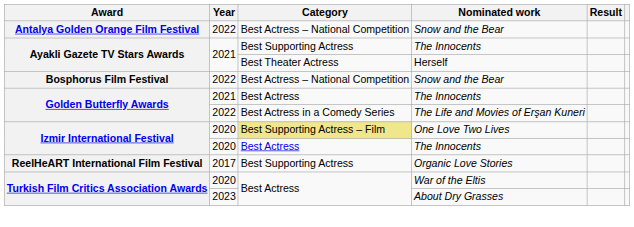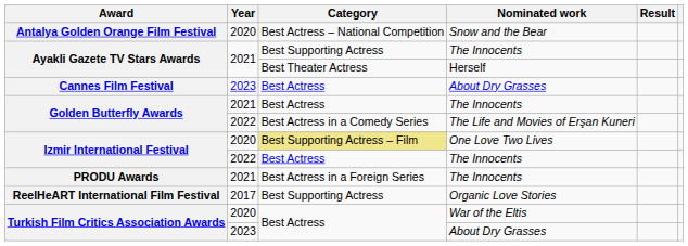 <table class="wikitable sortable plainrowheaders">
 <tr>
 <th scope="col">Award</th>
 <th scope="col">Year</th>
 <th scope="col">Category</th>
 <th scope="col">Nominated work</th>
 <th scope="col">Result</th>
 <th scope="col" class="unsortable"></th>
 </tr>
 <tr>
 <th scope="row"><a href='#'>Antalya Golden Orange Film Festival</a></th>
-<td>2022</td>
+<td>2020</td>
 <td>Best Actress – National Competition</td>
 <td><em>Snow and the Bear</em></td>
 <td></td>
 <td></td>
 </tr>
 <tr>
 <th rowspan="2" scope="row">Ayakli Gazete TV Stars Awards</th>
 <td rowspan="2">2021</td>
 <td>Best Supporting Actress</td>
 <td><em>The Innocents</em></td>
 <td></td>
 <td></td>
 </tr>
 <tr>
 <td>Best Theater Actress</td>
 <td>Herself</td>
 <td></td>
 <td></td>
 </tr>
 <tr>
-<th scope="row">Bosphorus Film Festival</th>
-<td>2022</td>
-<td>Best Actress – National Competition</td>
-<td><em>Snow and the Bear</em></td>
+<th scope="row"><a href='#'>Cannes Film Festival</a></th>
+<td><a href='#'>2023</a></td>
+<td><a href='#'>Best Actress</a></td>
+<td><em><a href='#'>About Dry Grasses</a></em></td>
 <td></td>
 <td></td>
 </tr>
 <tr>
 <th rowspan="2" scope="row"><a href='#'>Golden Butterfly Awards</a></th>
 <td>2021</td>
 <td>Best Actress</td>
 <td><em>The Innocents</em></td>
 <td></td>
 <td></td>
 </tr>
 <tr>
 <td>2022</td>
 <td>Best Actress in a Comedy Series</td>
 <td><em>The Life and Movies of Erşan Kuneri</em></td>
 <td></td>
 <td></td>
 </tr>
 <tr>
 <th scope="row" rowspan="2"><a href='#'>Izmir International Festival</a></th>
 <td>2020</td>
 <td style="background: khaki;">Best Supporting Actress – Film</td>
 <td><em>One Love Two Lives</em></td>
 <td></td>
 <td></td>
 </tr>
 <tr>
-<td>2020</td>
+<td>2022</td>
 <td><a href='#'>Best Actress</a></td>
+<td><em>The Innocents</em></td>
+<td></td>
+<td></td>
+</tr>
+<tr>
+<th scope="row">PRODU Awards</th>
+<td>2021</td>
+<td>Best Actress in a Foreign Series</td>
 <td><em>The Innocents</em></td>
 <td></td>
 <td></td>
 </tr>
 <tr>
 <th scope="row">ReelHeART International Film Festival</th>
 <td>2017</td>
 <td>Best Supporting Actress</td>
 <td><em>Organic Love Stories</em></td>
 <td></td>
 <td></td>
 </tr>
 <tr>
 <th rowspan="2" scope="row"><a href='#'>Turkish Film Critics Association Awards</a></th>
 <td>2020</td>
 <td rowspan="2">Best Actress</td>
 <td><em>War of the Eltis</em></td>
 <td></td>
 <td></td>
 </tr>
 <tr>
 <td>2023</td>
 <td><em>About Dry Grasses</em></td>
 <td></td>
 <td></td>
 </tr>
 </table>
